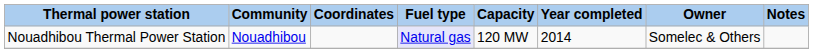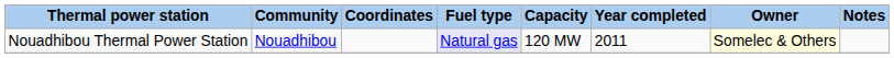 <table class="wikitable sortable">
 <tr>
 <th style="background-color:#ABCDEF;">Thermal power station</th>
 <th style="background-color:#ABCDEF;">Community</th>
 <th style="background-color:#ABCDEF;">Coordinates</th>
 <th style="background-color:#ABCDEF;">Fuel type</th>
 <th style="background-color:#ABCDEF;">Capacity</th>
 <th style="background-color:#ABCDEF;">Year completed</th>
 <th style="background-color:#ABCDEF;">Owner</th>
 <th style="background-color:#ABCDEF;">Notes</th>
 </tr>
 <tr>
 <td>Nouadhibou Thermal Power Station</td>
 <td><a href='#'>Nouadhibou</a></td>
 <td></td>
 <td style="background: lavender;"><a href='#'>Natural gas</a></td>
 <td>120 MW</td>
-<td>2014</td>
-<td>Somelec & Others</td>
+<td>2011</td>
+<td style="background: lightyellow;">Somelec & Others</td>
 <td></td>
 </tr>
 <tr>
 </tr>
 </table>
